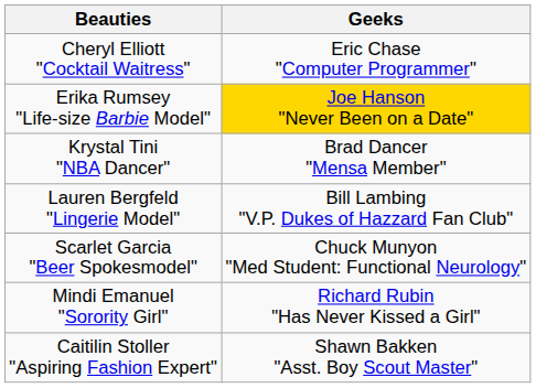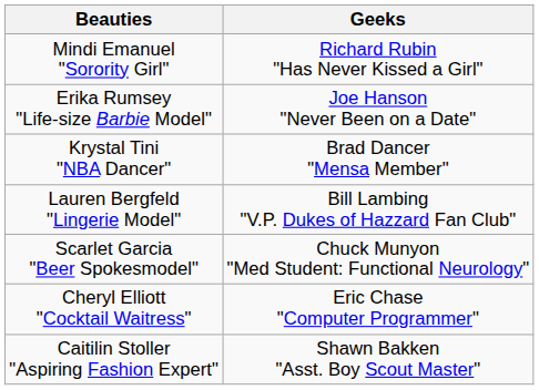 <table class="wikitable" style="text-align: center">
 <tr>
 <th>Beauties</th>
 <th>Geeks</th>
 </tr>
 <tr>
-<td>Cheryl Elliott<br> "<a href='#'>Cocktail Waitress</a>"</td>
-<td>Eric Chase<br> "<a href='#'>Computer Programmer</a>"</td>
+<td>Mindi Emanuel<br> "<a href='#'>Sorority</a> Girl"</td>
+<td><a href='#'>Richard Rubin</a><br> "Has Never Kissed a Girl"</td>
 </tr>
 <tr>
 <td>Erika Rumsey<br> "Life-size <em><a href='#'>Barbie</a></em> Model"</td>
-<td style="background: gold;"><a href='#'>Joe Hanson</a><br> "Never Been on a Date"</td>
+<td><a href='#'>Joe Hanson</a><br> "Never Been on a Date"</td>
 </tr>
 <tr>
 <td>Krystal Tini<br> "<a href='#'>NBA</a> Dancer"</td>
 <td>Brad Dancer<br> "<a href='#'>Mensa</a> Member"</td>
 </tr>
 <tr>
 <td>Lauren Bergfeld<br> "<a href='#'>Lingerie</a> Model"</td>
 <td>Bill Lambing<br> "V.P. <a href='#'>Dukes of Hazzard</a> Fan Club"</td>
 </tr>
 <tr>
 <td>Scarlet Garcia<br> "<a href='#'>Beer</a> Spokesmodel"</td>
 <td>Chuck Munyon<br> "Med Student: Functional <a href='#'>Neurology</a>"</td>
 </tr>
 <tr>
-<td>Mindi Emanuel<br> "<a href='#'>Sorority</a> Girl"</td>
-<td><a href='#'>Richard Rubin</a><br> "Has Never Kissed a Girl"</td>
+<td>Cheryl Elliott<br> "<a href='#'>Cocktail Waitress</a>"</td>
+<td>Eric Chase<br> "<a href='#'>Computer Programmer</a>"</td>
 </tr>
 <tr>
 <td>Caitilin Stoller<br> "Aspiring <a href='#'>Fashion</a> Expert"</td>
 <td>Shawn Bakken<br> "Asst. Boy <a href='#'>Scout Master</a>"</td>
 </tr>
 </table>
